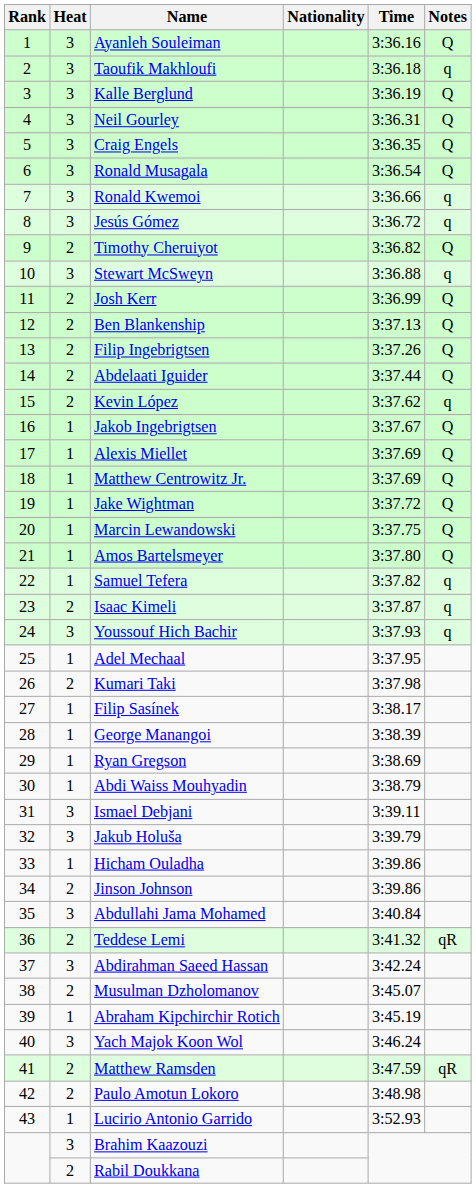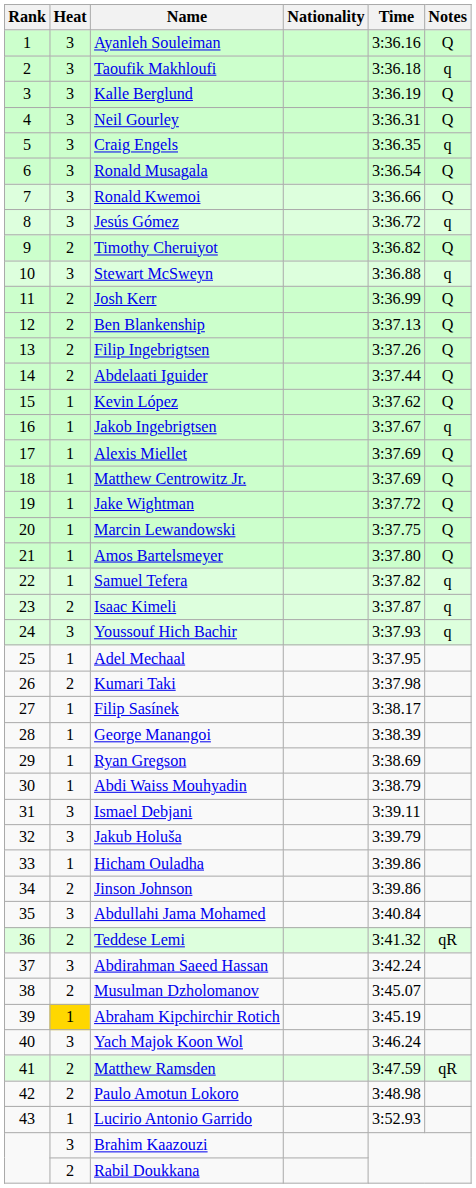 <table class="wikitable sortable" style="text-align:center">
 <tr>
 <th>Rank</th>
 <th>Heat</th>
 <th>Name</th>
 <th>Nationality</th>
 <th>Time</th>
 <th>Notes</th>
 </tr>
 <tr bgcolor=ccffcc>
 <td>1</td>
 <td>3</td>
 <td align=left><a href='#'>Ayanleh Souleiman</a></td>
 <td align=left></td>
 <td>3:36.16</td>
 <td>Q</td>
 </tr>
 <tr bgcolor=ccffcc>
 <td>2</td>
 <td>3</td>
 <td align=left><a href='#'>Taoufik Makhloufi</a></td>
 <td align=left></td>
 <td>3:36.18</td>
 <td>q</td>
 </tr>
 <tr bgcolor=ccffcc>
 <td>3</td>
 <td>3</td>
 <td align=left><a href='#'>Kalle Berglund</a></td>
 <td align=left></td>
 <td>3:36.19</td>
 <td>Q</td>
 </tr>
 <tr bgcolor=ccffcc>
 <td>4</td>
 <td>3</td>
 <td align=left><a href='#'>Neil Gourley</a></td>
 <td align=left></td>
 <td>3:36.31</td>
 <td>Q</td>
 </tr>
 <tr bgcolor=ccffcc>
 <td>5</td>
 <td>3</td>
 <td align=left><a href='#'>Craig Engels</a></td>
 <td align=left></td>
 <td>3:36.35</td>
-<td>Q</td>
+<td>q</td>
 </tr>
 <tr bgcolor=ccffcc>
 <td>6</td>
 <td>3</td>
 <td align=left><a href='#'>Ronald Musagala</a></td>
 <td align=left></td>
 <td>3:36.54</td>
 <td>Q</td>
 </tr>
 <tr bgcolor=ddffdd>
 <td>7</td>
 <td>3</td>
 <td align=left><a href='#'>Ronald Kwemoi</a></td>
 <td align=left></td>
 <td>3:36.66</td>
-<td>q</td>
+<td>Q</td>
 </tr>
 <tr bgcolor=ddffdd>
 <td>8</td>
 <td>3</td>
 <td align=left><a href='#'>Jesús Gómez</a></td>
 <td align=left></td>
 <td>3:36.72</td>
 <td>q</td>
 </tr>
 <tr bgcolor=ccffcc>
 <td>9</td>
 <td>2</td>
 <td align=left><a href='#'>Timothy Cheruiyot</a></td>
 <td align=left></td>
 <td>3:36.82</td>
 <td>Q</td>
 </tr>
 <tr bgcolor=ddffdd>
 <td>10</td>
 <td>3</td>
 <td align=left><a href='#'>Stewart McSweyn</a></td>
 <td align=left></td>
 <td>3:36.88</td>
 <td>q</td>
 </tr>
 <tr bgcolor=ccffcc>
 <td>11</td>
 <td>2</td>
 <td align=left><a href='#'>Josh Kerr</a></td>
 <td align=left></td>
 <td>3:36.99</td>
 <td>Q</td>
 </tr>
 <tr bgcolor=ccffcc>
 <td>12</td>
 <td>2</td>
 <td align=left><a href='#'>Ben Blankenship</a></td>
 <td align=left></td>
 <td>3:37.13</td>
 <td>Q</td>
 </tr>
 <tr bgcolor=ccffcc>
 <td>13</td>
 <td>2</td>
 <td align=left><a href='#'>Filip Ingebrigtsen</a></td>
 <td align=left></td>
 <td>3:37.26</td>
 <td>Q</td>
 </tr>
 <tr bgcolor=ccffcc>
 <td>14</td>
 <td>2</td>
 <td align=left><a href='#'>Abdelaati Iguider</a></td>
 <td align=left></td>
 <td>3:37.44</td>
 <td>Q</td>
 </tr>
 <tr bgcolor=ccffcc>
 <td>15</td>
-<td>2</td>
+<td>1</td>
 <td align=left><a href='#'>Kevin López</a></td>
 <td align=left></td>
 <td>3:37.62</td>
-<td>q</td>
+<td>Q</td>
 </tr>
 <tr bgcolor=ccffcc>
 <td>16</td>
 <td>1</td>
 <td align=left><a href='#'>Jakob Ingebrigtsen</a></td>
 <td align=left></td>
 <td>3:37.67</td>
-<td>Q</td>
+<td>q</td>
 </tr>
 <tr bgcolor=ccffcc>
 <td>17</td>
 <td>1</td>
 <td align=left><a href='#'>Alexis Miellet</a></td>
 <td align=left></td>
 <td>3:37.69</td>
 <td>Q</td>
 </tr>
 <tr bgcolor=ccffcc>
 <td>18</td>
 <td>1</td>
 <td align=left><a href='#'>Matthew Centrowitz Jr.</a></td>
 <td align=left></td>
 <td>3:37.69</td>
 <td>Q</td>
 </tr>
 <tr bgcolor=ccffcc>
 <td>19</td>
 <td>1</td>
 <td align=left><a href='#'>Jake Wightman</a></td>
 <td align=left></td>
 <td>3:37.72</td>
 <td>Q</td>
 </tr>
 <tr bgcolor=ccffcc>
 <td>20</td>
 <td>1</td>
 <td align=left><a href='#'>Marcin Lewandowski</a></td>
 <td align=left></td>
 <td>3:37.75</td>
 <td>Q</td>
 </tr>
 <tr bgcolor=ccffcc>
 <td>21</td>
 <td>1</td>
 <td align=left><a href='#'>Amos Bartelsmeyer</a></td>
 <td align=left></td>
 <td>3:37.80</td>
 <td>Q</td>
 </tr>
 <tr bgcolor=ddffdd>
 <td>22</td>
 <td>1</td>
 <td align=left><a href='#'>Samuel Tefera</a></td>
 <td align=left></td>
 <td>3:37.82</td>
 <td>q</td>
 </tr>
 <tr bgcolor=ddffdd>
 <td>23</td>
 <td>2</td>
 <td align=left><a href='#'>Isaac Kimeli</a></td>
 <td align=left></td>
 <td>3:37.87</td>
 <td>q</td>
 </tr>
 <tr bgcolor=ddffdd>
 <td>24</td>
 <td>3</td>
 <td align=left><a href='#'>Youssouf Hich Bachir</a></td>
 <td align=left></td>
 <td>3:37.93</td>
 <td>q</td>
 </tr>
 <tr>
 <td>25</td>
 <td>1</td>
 <td align=left><a href='#'>Adel Mechaal</a></td>
 <td align=left></td>
 <td>3:37.95</td>
 <td></td>
 </tr>
 <tr>
 <td>26</td>
 <td>2</td>
 <td align=left><a href='#'>Kumari Taki</a></td>
 <td align=left></td>
 <td>3:37.98</td>
 <td></td>
 </tr>
 <tr>
 <td>27</td>
 <td>1</td>
 <td align=left><a href='#'>Filip Sasínek</a></td>
 <td align=left></td>
 <td>3:38.17</td>
 <td></td>
 </tr>
 <tr>
 <td>28</td>
 <td>1</td>
 <td align=left><a href='#'>George Manangoi</a></td>
 <td align=left></td>
 <td>3:38.39</td>
 <td></td>
 </tr>
 <tr>
 <td>29</td>
 <td>1</td>
 <td align=left><a href='#'>Ryan Gregson</a></td>
 <td align=left></td>
 <td>3:38.69</td>
 <td></td>
 </tr>
 <tr>
 <td>30</td>
 <td>1</td>
 <td align=left><a href='#'>Abdi Waiss Mouhyadin</a></td>
 <td align=left></td>
 <td>3:38.79</td>
 <td></td>
 </tr>
 <tr>
 <td>31</td>
 <td>3</td>
 <td align=left><a href='#'>Ismael Debjani</a></td>
 <td align=left></td>
 <td>3:39.11</td>
 <td></td>
 </tr>
 <tr>
 <td>32</td>
 <td>3</td>
 <td align=left><a href='#'>Jakub Holuša</a></td>
 <td align=left></td>
 <td>3:39.79</td>
 <td></td>
 </tr>
 <tr>
 <td>33</td>
 <td>1</td>
 <td align=left><a href='#'>Hicham Ouladha</a></td>
 <td align=left></td>
 <td>3:39.86</td>
 <td></td>
 </tr>
 <tr>
 <td>34</td>
 <td>2</td>
 <td align=left><a href='#'>Jinson Johnson</a></td>
 <td align=left></td>
 <td>3:39.86</td>
 <td></td>
 </tr>
 <tr>
 <td>35</td>
 <td>3</td>
 <td align=left><a href='#'>Abdullahi Jama Mohamed</a></td>
 <td align=left></td>
 <td>3:40.84</td>
 <td></td>
 </tr>
 <tr bgcolor=ddffdd>
 <td>36</td>
 <td>2</td>
 <td align=left><a href='#'>Teddese Lemi</a></td>
 <td align=left></td>
 <td>3:41.32</td>
 <td>qR</td>
 </tr>
 <tr>
 <td>37</td>
 <td>3</td>
 <td align=left><a href='#'>Abdirahman Saeed Hassan</a></td>
 <td align=left></td>
 <td>3:42.24</td>
 <td></td>
 </tr>
 <tr>
 <td>38</td>
 <td>2</td>
 <td align=left><a href='#'>Musulman Dzholomanov</a></td>
 <td align=left></td>
 <td>3:45.07</td>
 <td></td>
 </tr>
 <tr>
 <td>39</td>
-<td>1</td>
+<td style="background: gold;">1</td>
 <td align=left><a href='#'>Abraham Kipchirchir Rotich</a></td>
 <td align=left></td>
 <td>3:45.19</td>
 <td></td>
 </tr>
 <tr>
 <td>40</td>
 <td>3</td>
 <td align=left><a href='#'>Yach Majok Koon Wol</a></td>
 <td align=left></td>
 <td>3:46.24</td>
 <td></td>
 </tr>
 <tr bgcolor=ddffdd>
 <td>41</td>
 <td>2</td>
 <td align=left><a href='#'>Matthew Ramsden</a></td>
 <td align=left></td>
 <td>3:47.59</td>
 <td>qR</td>
 </tr>
 <tr>
 <td>42</td>
 <td>2</td>
 <td align=left><a href='#'>Paulo Amotun Lokoro</a></td>
 <td align=left></td>
 <td>3:48.98</td>
 <td></td>
 </tr>
 <tr>
 <td>43</td>
 <td>1</td>
 <td align=left><a href='#'>Lucirio Antonio Garrido</a></td>
 <td align=left></td>
 <td>3:52.93</td>
 <td></td>
 </tr>
 <tr>
 <td rowspan=2></td>
 <td>3</td>
 <td align=left><a href='#'>Brahim Kaazouzi</a></td>
 <td align=left></td>
 <td rowspan=2 colspan=2></td>
 </tr>
 <tr>
 <td>2</td>
 <td align=left><a href='#'>Rabil Doukkana</a></td>
 <td align=left></td>
 </tr>
 </table>
